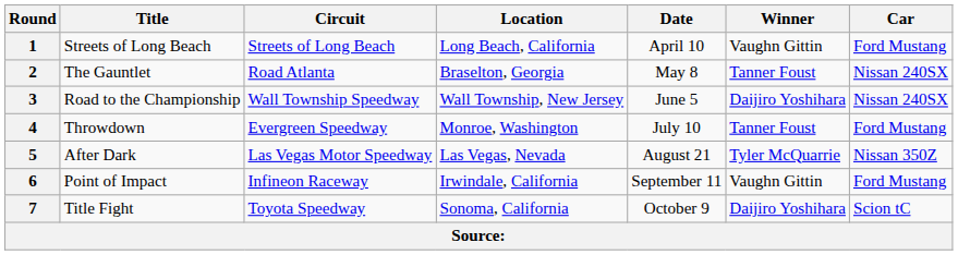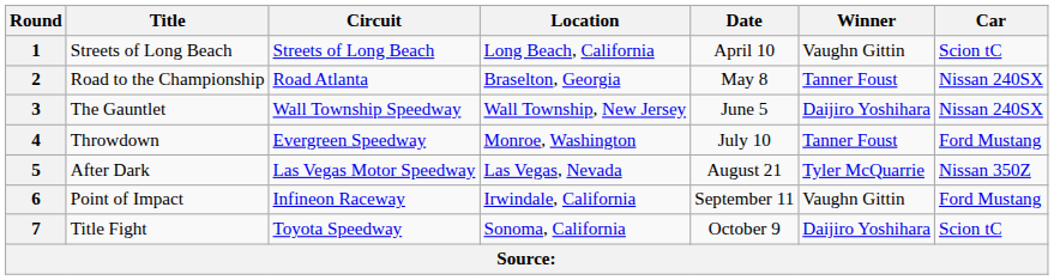 <table class="wikitable" style="font-size: 90%;">
 <tr>
 <th>Round</th>
 <th>Title</th>
 <th>Circuit</th>
 <th>Location</th>
 <th>Date</th>
 <th>Winner</th>
 <th>Car</th>
 </tr>
 <tr>
 <th>1</th>
 <td>Streets of Long Beach</td>
 <td><a href='#'>Streets of Long Beach</a></td>
 <td><a href='#'>Long Beach</a>, <a href='#'>California</a></td>
 <td align="center">April 10</td>
 <td> Vaughn Gittin</td>
-<td> <a href='#'>Ford Mustang</a></td>
+<td> <a href='#'>Scion tC</a></td>
 </tr>
 <tr>
 <th>2</th>
-<td>The Gauntlet</td>
+<td>Road to the Championship</td>
 <td><a href='#'>Road Atlanta</a></td>
 <td><a href='#'>Braselton</a>, <a href='#'>Georgia</a></td>
 <td align="center">May 8</td>
 <td> <a href='#'>Tanner Foust</a></td>
 <td> <a href='#'>Nissan 240SX</a></td>
 </tr>
 <tr>
 <th>3</th>
-<td>Road to the Championship</td>
+<td>The Gauntlet</td>
 <td><a href='#'>Wall Township Speedway</a></td>
 <td><a href='#'>Wall Township</a>, <a href='#'>New Jersey</a></td>
 <td align="center">June 5</td>
 <td> <a href='#'>Daijiro Yoshihara</a></td>
 <td> <a href='#'>Nissan 240SX</a></td>
 </tr>
 <tr>
 <th>4</th>
 <td>Throwdown</td>
 <td><a href='#'>Evergreen Speedway</a></td>
 <td><a href='#'>Monroe</a>, <a href='#'>Washington</a></td>
 <td align="center">July 10</td>
 <td> <a href='#'>Tanner Foust</a></td>
 <td> <a href='#'>Ford Mustang</a></td>
 </tr>
 <tr>
 <th>5</th>
 <td>After Dark</td>
 <td><a href='#'>Las Vegas Motor Speedway</a></td>
 <td><a href='#'>Las Vegas</a>, <a href='#'>Nevada</a></td>
 <td align="center">August 21</td>
 <td> <a href='#'>Tyler McQuarrie</a></td>
 <td> <a href='#'>Nissan 350Z</a></td>
 </tr>
 <tr>
 <th>6</th>
 <td>Point of Impact</td>
 <td><a href='#'>Infineon Raceway</a></td>
 <td><a href='#'>Irwindale</a>, <a href='#'>California</a></td>
 <td align="center">September 11</td>
 <td> Vaughn Gittin</td>
 <td> <a href='#'>Ford Mustang</a></td>
 </tr>
 <tr>
 <th>7</th>
 <td>Title Fight</td>
 <td><a href='#'>Toyota Speedway</a></td>
 <td><a href='#'>Sonoma</a>, <a href='#'>California</a></td>
 <td align="center">October 9</td>
 <td> <a href='#'>Daijiro Yoshihara</a></td>
 <td> <a href='#'>Scion tC</a></td>
 </tr>
 <tr>
 <th colspan=7>Source:</th>
 </tr>
 </table>
